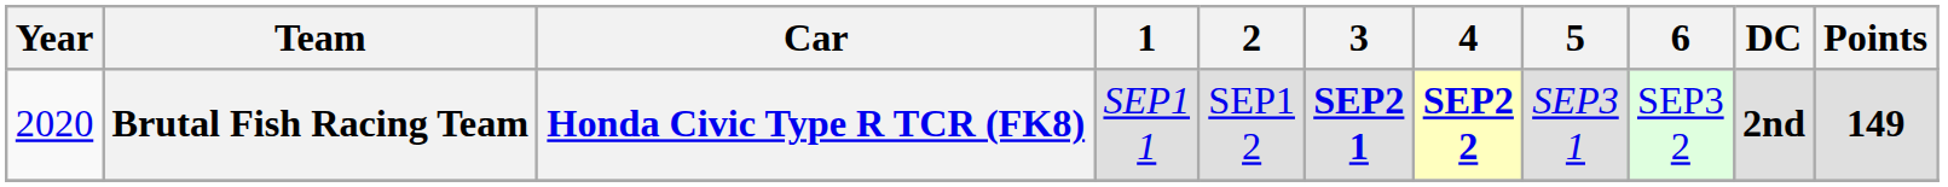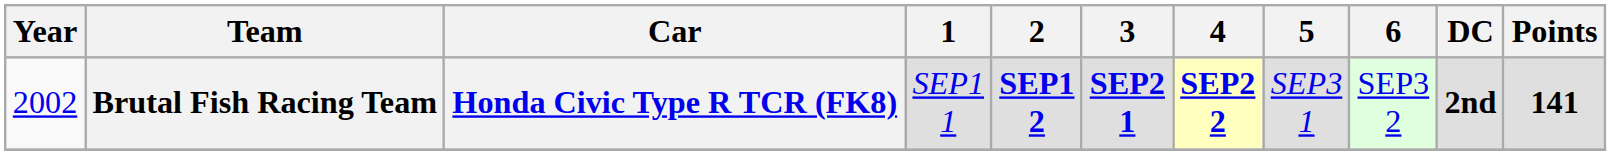 <table class="wikitable" style="text-align:center; font-size:85%">
 <tr>
 <th>Year</th>
 <th>Team</th>
 <th>Car</th>
 <th>1</th>
 <th>2</th>
 <th>3</th>
 <th>4</th>
 <th>5</th>
 <th>6</th>
 <th>DC</th>
 <th>Points</th>
 </tr>
 <tr>
-<td><a href='#'>2020</a></td>
+<td><a href='#'>2002</a></td>
 <th nowrap>Brutal Fish Racing Team</th>
 <th nowrap><a href='#'>Honda Civic Type R TCR (FK8)</a></th>
 <td style="background:#DFDFDF;"><em><a href='#'>SEP1<br>1</a></em><br></td>
-<td style="background:#DFDFDF;"><a href='#'>SEP1<br>2</a><br></td>
+<td style="background:#DFDFDF;"><strong><a href='#'>SEP1<br>2</a><br></strong></td>
 <td style="background:#DFDFDF;"><strong><a href='#'>SEP2<br>1</a></strong><br></td>
 <td style="background:#FFFFBF;"><strong><a href='#'>SEP2<br>2</a><br></strong></td>
 <td style="background:#DFDFDF;"><em><a href='#'>SEP3<br>1</a></em><br></td>
 <td style="background:#DFFFDF;"><a href='#'>SEP3<br>2</a><br></td>
 <th style="background:#DFDFDF;">2nd</th>
-<th style="background:#DFDFDF;">149</th>
+<th style="background:#DFDFDF;">141</th>
 </tr>
 <tr>
 </tr>
 </table>
